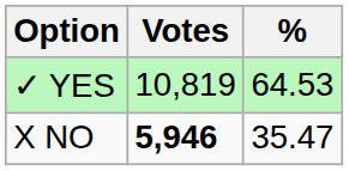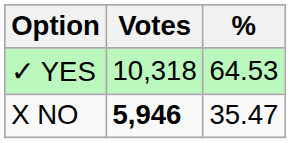 <table class="wikitable">
 <tr>
 <th>Option</th>
 <th>Votes</th>
 <th>%</th>
 </tr>
 <tr>
 <td style=background:#bbf8be>✓ YES</td>
-<td style=background:#bbf8be>10,819</td>
+<td style=background:#bbf8be>10,318</td>
 <td style=background:#bbf8be>64.53</td>
 </tr>
 <tr>
 <td>X NO</td>
 <td><strong>5,946</strong></td>
 <td>35.47</td>
 </tr>
 </table>
